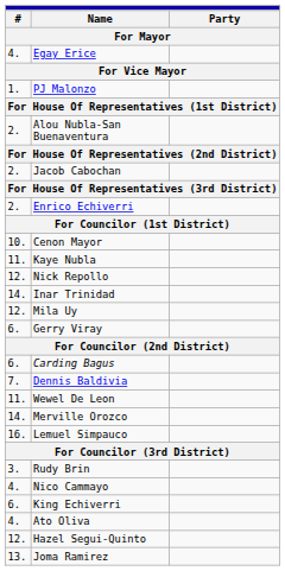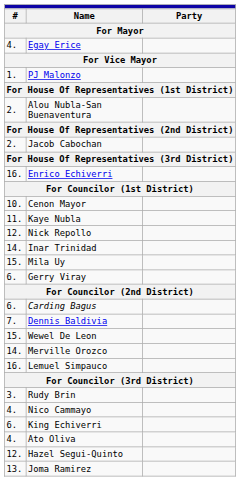 <table class=wikitable style="font-size:90%">
 <tr>
 <td colspan=5 bgcolor=0e04a5></td>
 </tr>
 <tr>
 <th>#</th>
 <th width=150px>Name</th>
 <th colspan=2 width=110px>Party</th>
 </tr>
 <tr>
 <th colspan=5>For Mayor</th>
 </tr>
 <tr>
 <td>4.</td>
 <td><a href='#'>Egay Erice</a></td>
 <td></td>
 </tr>
 <tr>
 <th colspan=5>For Vice Mayor</th>
 </tr>
 <tr>
 <td>1.</td>
 <td><a href='#'>PJ Malonzo</a></td>
 <td></td>
 </tr>
 <tr>
 <th colspan=5>For House Of Representatives (1st District)</th>
 </tr>
 <tr>
 <td>2.</td>
 <td>Alou Nubla-San Buenaventura</td>
 <td></td>
 </tr>
 <tr>
 <th colspan=5>For House Of Representatives (2nd District)</th>
 </tr>
 <tr>
 <td>2.</td>
 <td>Jacob Cabochan</td>
 <td></td>
 </tr>
 <tr>
 <th colspan=5>For House Of Representatives (3rd District)</th>
 </tr>
 <tr>
-<td>2.</td>
+<td>16.</td>
 <td><a href='#'>Enrico Echiverri</a></td>
 <td></td>
 </tr>
 <tr>
 <th colspan=5>For Councilor (1st District)</th>
 </tr>
 <tr>
 <td>10.</td>
 <td>Cenon Mayor</td>
 <td></td>
 </tr>
 <tr>
 <td>11.</td>
 <td>Kaye Nubla</td>
 <td></td>
 </tr>
 <tr>
 <td>12.</td>
 <td>Nick Repollo</td>
 <td></td>
 </tr>
 <tr>
 <td>14.</td>
 <td>Inar Trinidad</td>
 <td></td>
 </tr>
 <tr>
-<td>12.</td>
+<td>15.</td>
 <td>Mila Uy</td>
 <td></td>
 </tr>
 <tr>
 <td>6.</td>
 <td>Gerry Viray</td>
 <td></td>
 </tr>
 <tr>
 <th colspan=5>For Councilor (2nd District)</th>
 </tr>
 <tr>
 <td>6.</td>
 <td><em>Carding Bagus</em></td>
 <td></td>
 </tr>
 <tr>
 <td>7.</td>
 <td><a href='#'>Dennis Baldivia</a></td>
 <td></td>
 </tr>
 <tr>
-<td>11.</td>
+<td>15.</td>
 <td>Wewel De Leon</td>
 <td></td>
 </tr>
 <tr>
 <td>14.</td>
 <td>Merville Orozco</td>
 <td></td>
 </tr>
 <tr>
 <td>16.</td>
 <td>Lemuel Simpauco</td>
 <td></td>
 </tr>
 <tr>
 <th colspan=5>For Councilor (3rd District)</th>
 </tr>
 <tr>
 <td>3.</td>
 <td>Rudy Brin</td>
 <td></td>
 </tr>
 <tr>
 <td>4.</td>
 <td>Nico Cammayo</td>
 <td></td>
 </tr>
 <tr>
 <td>6.</td>
 <td>King Echiverri</td>
 <td></td>
 </tr>
 <tr>
 <td>4.</td>
 <td>Ato Oliva</td>
 <td></td>
 </tr>
 <tr>
 <td>12.</td>
 <td>Hazel Segui-Quinto</td>
 <td></td>
 </tr>
 <tr>
 <td>13.</td>
 <td>Joma Ramirez</td>
 <td></td>
 </tr>
 </table>
